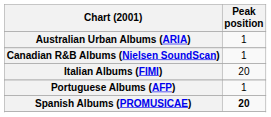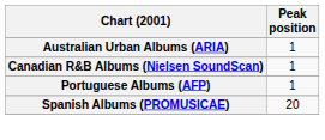 <table class="wikitable sortable plainrowheaders" style="text-align:center">
 <tr>
 <th scope="col">Chart (2001)</th>
 <th scope="col">Peak <br> position</th>
 </tr>
 <tr>
 </tr>
 <tr>
 <th scope="row">Australian Urban Albums (<a href='#'>ARIA</a>)</th>
 <td>1</td>
 </tr>
 <tr>
 </tr>
 <tr>
 </tr>
 <tr>
 </tr>
 <tr>
 </tr>
 <tr>
 <th scope="row">Canadian R&B Albums (<a href='#'>Nielsen SoundScan</a>)</th>
 <td style="text-align:center;">1</td>
 </tr>
 <tr>
 </tr>
 <tr>
 </tr>
 <tr>
 </tr>
 <tr>
 </tr>
 <tr>
 </tr>
 <tr>
 </tr>
 <tr>
-<th scope="row">Italian Albums (<a href='#'>FIMI</a>)</th>
-<td align="center">20</td>
-</tr>
-<tr>
 </tr>
 <tr>
 </tr>
 <tr>
 <th scope="row">Portuguese Albums (<a href='#'>AFP</a>)</th>
 <td align="center">1</td>
 </tr>
 <tr>
 </tr>
 <tr>
 <th scope="row">Spanish Albums (<a href='#'>PROMUSICAE</a>)</th>
-<td align="center"><strong>20</strong></td>
+<td align="center">20</td>
 </tr>
 <tr>
 </tr>
 <tr>
 </tr>
 <tr>
 </tr>
 <tr>
 </tr>
 <tr>
 </tr>
 </table>
